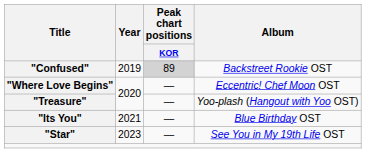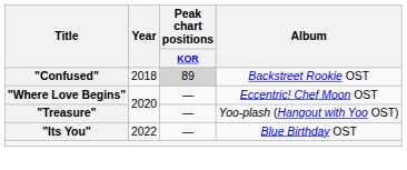 <table class="wikitable plainrowheaders" style="text-align:center;">
 <tr>
 <th rowspan="2" scope="col">Title</th>
 <th rowspan="2" scope="col">Year</th>
 <th scope="col">Peak chart positions</th>
 <th rowspan="2" scope="col">Album</th>
 </tr>
 <tr>
 <th style="width:3em;"><small><a href='#'>KOR</a></small><br></th>
 </tr>
 <tr>
 <th scope="row">"Confused"  </th>
-<td>2019</td>
+<td>2018</td>
 <td style="background: lightgrey;">89</td>
 <td><em><a href='#'>Backstreet Rookie</a></em> OST</td>
 </tr>
 <tr>
 <th scope="row">"Where Love Begins" </th>
 <td rowspan="2">2020</td>
 <td>—</td>
 <td><em><a href='#'>Eccentric! Chef Moon</a></em> OST</td>
 </tr>
 <tr>
 <th scope="row">"Treasure" </th>
 <td>—</td>
 <td><em>Yoo-plash</em> (<em><a href='#'>Hangout with Yoo</a></em> OST)</td>
 </tr>
 <tr>
 <th scope="row">"Its You"</th>
-<td>2021</td>
+<td>2022</td>
 <td>—</td>
 <td><em><a href='#'>Blue Birthday</a></em> OST</td>
-</tr>
-<tr>
-<th scope="row">"Star"</th>
-<td>2023</td>
-<td>—</td>
-<td><em><a href='#'>See You in My 19th Life</a></em> OST</td>
 </tr>
 <tr>
 <td colspan="4"></td>
 </tr>
 </table>
